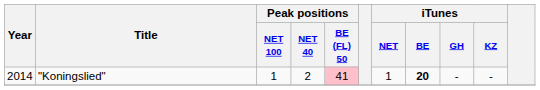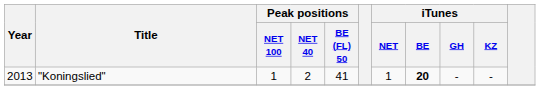 <table class="wikitable">
 <tr>
 <th align="center" rowspan="2" width="10">Year</th>
 <th align="center" rowspan="2" width="300">Title</th>
 <th align="center" colspan="3" width="30">Peak positions <br></th>
 <th align="center" rowspan="3" width="10"></th>
 <th align="center" colspan="4" width="30">iTunes <br></th>
 <th align="center" rowspan="3" width="30"></th>
 </tr>
 <tr>
 <th width="40"><small><a href='#'>NET 100</a></small></th>
 <th width="40"><small><a href='#'>NET 40</a></small></th>
 <th width="40"><small><a href='#'>BE (FL) 50</a></small></th>
 <th width="40"><small><a href='#'>NET</a></small></th>
 <th width="40"><small><a href='#'>BE</a></small></th>
 <th width="40"><small><a href='#'>GH</a></small></th>
 <th width="40"><small><a href='#'>KZ</a></small></th>
 </tr>
 <tr>
-<td align="center" rowspan="1">2014</td>
+<td align="center" rowspan="1">2013</td>
 <td>"Koningslied"</td>
 <td align="center">1</td>
 <td align="center">2</td>
-<td align="center" style="background: pink;">41</td>
+<td align="center">41</td>
 <td align="center">1</td>
 <td align="center"><strong>20</strong></td>
 <td align="center">-</td>
 <td align="center">-</td>
 </tr>
 <tr>
 </tr>
 </table>
